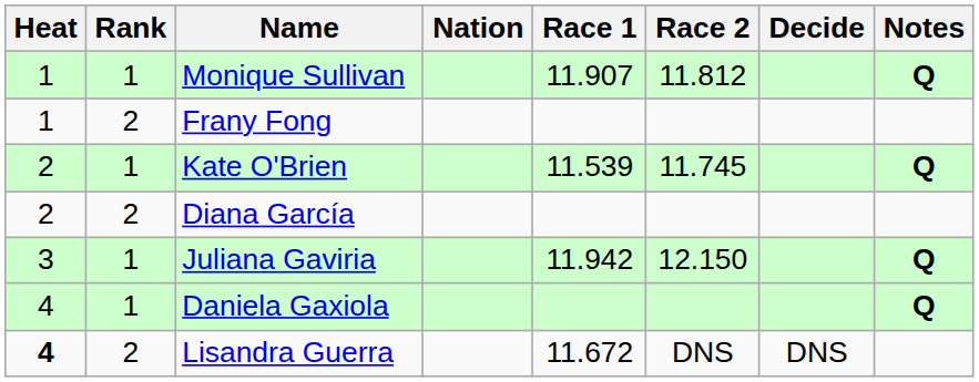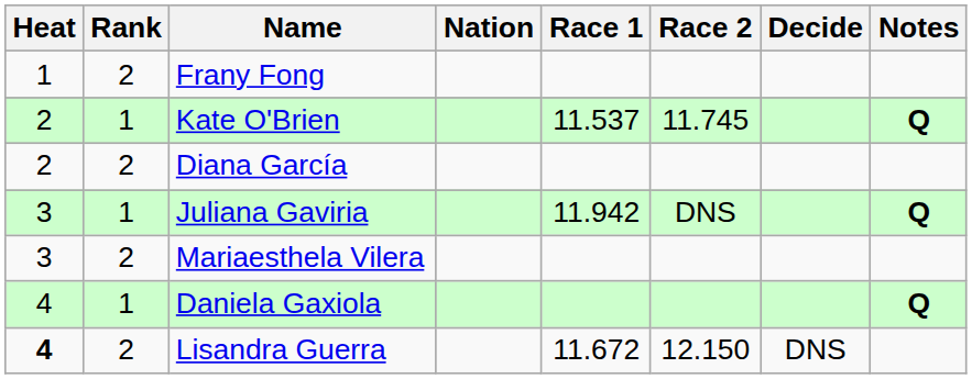 <table class="wikitable sortable" style="text-align:center"  width=60%>
 <tr>
 <th>Heat</th>
 <th>Rank</th>
 <th>Name</th>
 <th>Nation</th>
 <th>Race 1</th>
 <th>Race 2</th>
 <th>Decide</th>
 <th>Notes</th>
-</tr>
-<tr bgcolor=ccffcc>
-<td>1</td>
-<td>1</td>
-<td align=left><a href='#'>Monique Sullivan</a></td>
-<td align=left></td>
-<td>11.907</td>
-<td>11.812</td>
-<td></td>
-<td><strong>Q</strong></td>
 </tr>
 <tr>
 <td>1</td>
 <td>2</td>
 <td align=left><a href='#'>Frany Fong</a></td>
 <td align=left></td>
 <td></td>
 <td></td>
 <td></td>
 <td></td>
 </tr>
 <tr bgcolor=ccffcc>
 <td>2</td>
 <td>1</td>
 <td align=left><a href='#'>Kate O'Brien</a></td>
 <td align=left></td>
-<td>11.539</td>
+<td>11.537</td>
 <td>11.745</td>
 <td></td>
 <td><strong>Q</strong></td>
 </tr>
 <tr>
 <td>2</td>
 <td>2</td>
 <td align=left><a href='#'>Diana García</a></td>
 <td align=left></td>
 <td></td>
 <td></td>
 <td></td>
 <td></td>
 </tr>
 <tr bgcolor=ccffcc>
 <td>3</td>
 <td>1</td>
 <td align=left><a href='#'>Juliana Gaviria</a></td>
 <td align=left></td>
 <td>11.942</td>
-<td>12.150</td>
+<td>DNS</td>
 <td></td>
 <td><strong>Q</strong></td>
+</tr>
+<tr>
+<td>3</td>
+<td>2</td>
+<td align=left><a href='#'>Mariaesthela Vilera</a></td>
+<td align=left></td>
+<td></td>
+<td></td>
+<td></td>
+<td></td>
 </tr>
 <tr bgcolor=ccffcc>
 <td>4</td>
 <td>1</td>
 <td align=left><a href='#'>Daniela Gaxiola</a></td>
 <td align=left></td>
 <td></td>
 <td></td>
 <td></td>
 <td><strong>Q</strong></td>
 </tr>
 <tr>
 <td><strong>4</strong></td>
 <td>2</td>
 <td align=left><a href='#'>Lisandra Guerra</a></td>
 <td align=left></td>
 <td>11.672</td>
-<td>DNS</td>
+<td>12.150</td>
 <td>DNS</td>
 <td></td>
 </tr>
 </table>
